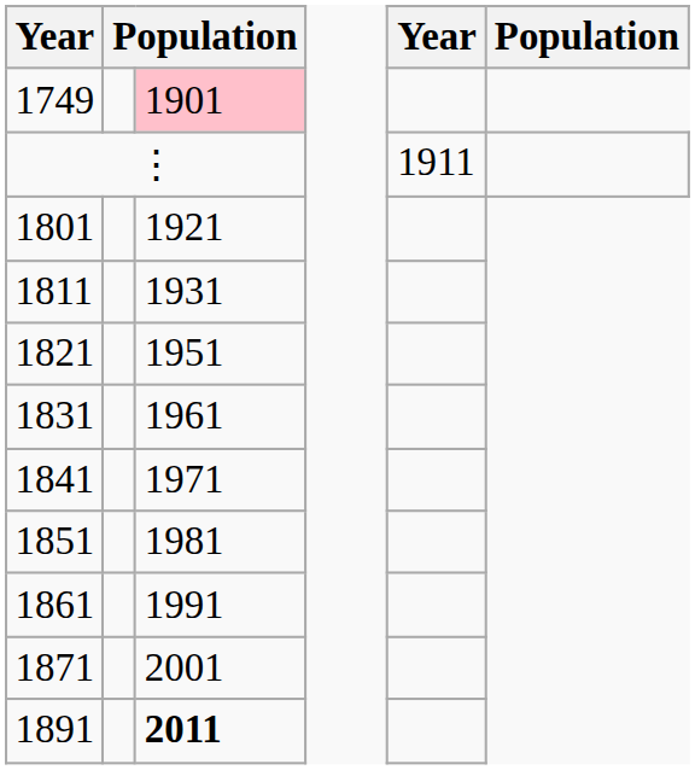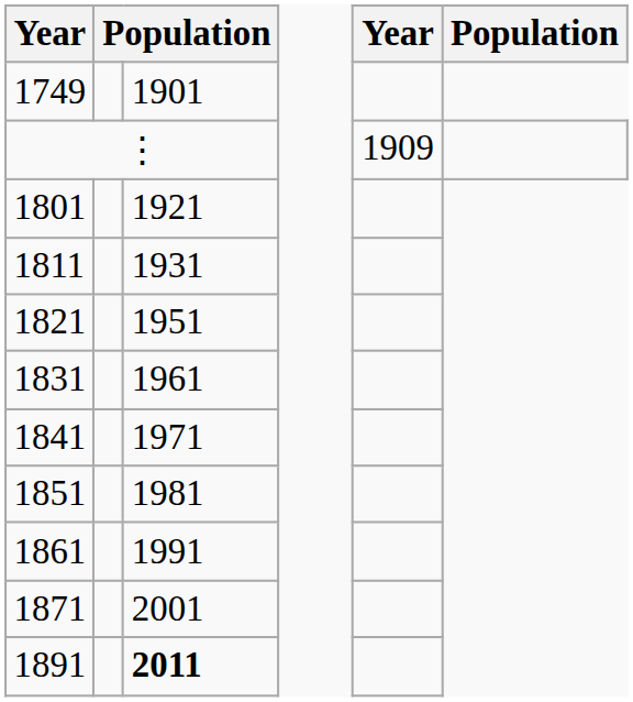 <table class="wikitable" style="border:none;">
 <tr>
 <th>Year</th>
 <th colspan="2">Population</th>
 <td rowspan="13" style="border:none;padding:1em;"></td>
 <th>Year</th>
 <th colspan="2">Population</th>
 </tr>
 <tr>
 <td>1749</td>
 <td style="text-align:right;"></td>
-<td style="background: pink;">1901</td>
+<td>1901</td>
 <td style="text-align:right;"></td>
 </tr>
 <tr>
 <td colspan="3" style="text-align:center;">⋮</td>
-<td>1911</td>
+<td>1909</td>
 <td style="text-align:right;"></td>
 </tr>
 <tr>
 <td>1801</td>
 <td style="text-align:right;"></td>
 <td>1921</td>
 <td style="text-align:right;"></td>
 </tr>
 <tr>
 <td>1811</td>
 <td style="text-align:right;"></td>
 <td>1931</td>
 <td style="text-align:right;"></td>
 </tr>
 <tr>
 <td>1821</td>
 <td style="text-align:left;"></td>
 <td>1951</td>
 <td style="text-align:right;"></td>
 </tr>
 <tr>
 <td>1831</td>
 <td style="text-align:right;"></td>
 <td>1961</td>
 <td style="text-align:right;"></td>
 </tr>
 <tr>
 <td>1841</td>
 <td style="text-align:right;"></td>
 <td>1971</td>
 <td style="text-align:right;"></td>
 </tr>
 <tr>
 <td>1851</td>
 <td style="text-align:right;"></td>
 <td>1981</td>
 <td style="text-align:right;"></td>
 </tr>
 <tr>
 <td>1861</td>
 <td style="text-align:right;"></td>
 <td>1991</td>
 <td style="text-align:right;"></td>
 </tr>
 <tr>
 <td>1871</td>
 <td style="text-align:right;"></td>
 <td>2001</td>
 <td style="text-align:right;"></td>
 </tr>
 <tr>
 <td>1891</td>
 <td style="text-align:right;"></td>
 <td><strong>2011</strong></td>
 <td style="text-align:right;"></td>
 </tr>
 </table>
